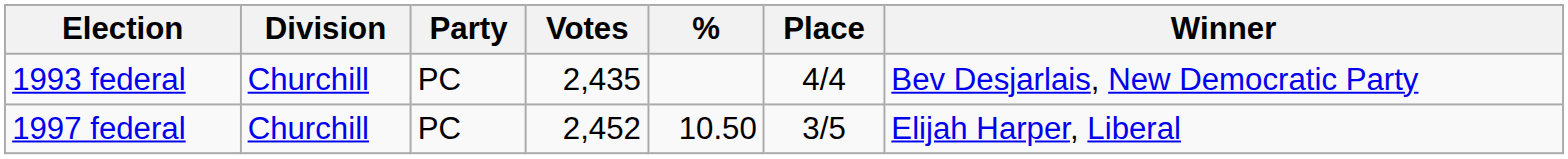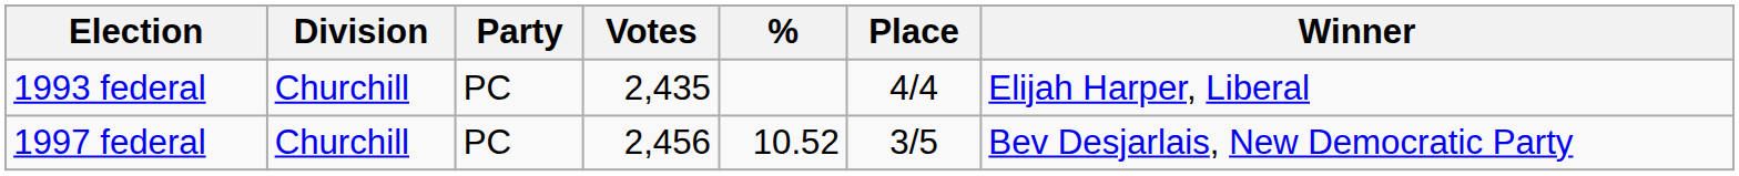 <table class="wikitable" width="800">
 <tr>
 <th align="left">Election</th>
 <th align="left">Division</th>
 <th align="left">Party</th>
 <th align="right">Votes</th>
 <th align="right">%</th>
 <th align="center">Place</th>
 <th align="center">Winner</th>
 </tr>
 <tr>
 <td align="left"><a href='#'>1993 federal</a></td>
 <td align="left"><a href='#'>Churchill</a></td>
 <td align="left">PC</td>
 <td align="right">2,435</td>
 <td align="right"></td>
 <td align="center">4/4</td>
-<td align="left"><a href='#'>Bev Desjarlais</a>, <a href='#'>New Democratic Party</a></td>
+<td align="left"><a href='#'>Elijah Harper</a>, <a href='#'>Liberal</a></td>
 </tr>
 <tr>
 <td align="left"><a href='#'>1997 federal</a></td>
 <td align="left"><a href='#'>Churchill</a></td>
 <td align="left">PC</td>
-<td align="right">2,452</td>
-<td align="right">10.50</td>
+<td align="right">2,456</td>
+<td align="right">10.52</td>
 <td align="center">3/5</td>
-<td align="left"><a href='#'>Elijah Harper</a>, <a href='#'>Liberal</a></td>
+<td align="left"><a href='#'>Bev Desjarlais</a>, <a href='#'>New Democratic Party</a></td>
 </tr>
 </table>
